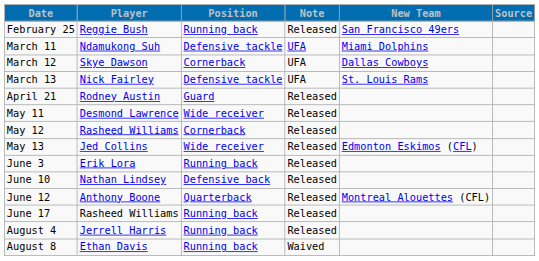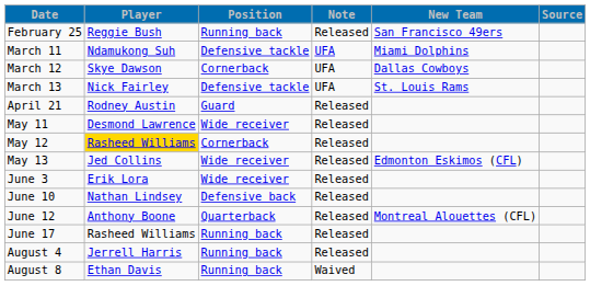 <table class="wikitable">
 <tr>
 <th style="background:#006DB0;color:silver">Date</th>
 <th style="background:#006DB0;color:silver">Player</th>
 <th style="background:#006DB0;color:silver">Position</th>
 <th style="background:#006DB0;color:silver">Note</th>
 <th style="background:#006DB0;color:silver">New Team</th>
 <th style="background:#006DB0;color:silver">Source</th>
 </tr>
 <tr>
 <td>February 25</td>
 <td><a href='#'>Reggie Bush</a></td>
 <td><a href='#'>Running back</a></td>
 <td>Released</td>
 <td><a href='#'>San Francisco 49ers</a></td>
 <td></td>
 </tr>
 <tr>
 <td>March 11</td>
 <td><a href='#'>Ndamukong Suh</a></td>
 <td><a href='#'>Defensive tackle</a></td>
 <td><a href='#'>UFA</a></td>
 <td><a href='#'>Miami Dolphins</a></td>
 <td></td>
 </tr>
 <tr>
 <td>March 12</td>
 <td><a href='#'>Skye Dawson</a></td>
 <td><a href='#'>Cornerback</a></td>
 <td>UFA</td>
 <td><a href='#'>Dallas Cowboys</a></td>
 <td></td>
 </tr>
 <tr>
 <td>March 13</td>
 <td><a href='#'>Nick Fairley</a></td>
 <td><a href='#'>Defensive tackle</a></td>
 <td>UFA</td>
 <td><a href='#'>St. Louis Rams</a></td>
 <td></td>
 </tr>
 <tr>
 <td>April 21</td>
 <td><a href='#'>Rodney Austin</a></td>
 <td><a href='#'>Guard</a></td>
 <td>Released</td>
 <td></td>
 <td></td>
 </tr>
 <tr>
 <td>May 11</td>
 <td><a href='#'>Desmond Lawrence</a></td>
 <td><a href='#'>Wide receiver</a></td>
 <td>Released</td>
 <td></td>
 <td></td>
 </tr>
 <tr>
 <td>May 12</td>
-<td><a href='#'>Rasheed Williams</a></td>
+<td style="background: gold;"><a href='#'>Rasheed Williams</a></td>
 <td><a href='#'>Cornerback</a></td>
 <td>Released</td>
 <td></td>
 <td></td>
 </tr>
 <tr>
 <td>May 13</td>
 <td><a href='#'>Jed Collins</a></td>
 <td><a href='#'>Wide receiver</a></td>
 <td>Released</td>
 <td><a href='#'>Edmonton Eskimos</a> (<a href='#'>CFL</a>)</td>
 <td></td>
 </tr>
 <tr>
 <td>June 3</td>
 <td><a href='#'>Erik Lora</a></td>
-<td><a href='#'>Running back</a></td>
+<td><a href='#'>Wide receiver</a></td>
 <td>Released</td>
 <td></td>
 <td></td>
 </tr>
 <tr>
 <td>June 10</td>
 <td><a href='#'>Nathan Lindsey</a></td>
 <td><a href='#'>Defensive back</a></td>
 <td>Released</td>
 <td></td>
 <td></td>
 </tr>
 <tr>
 <td>June 12</td>
 <td><a href='#'>Anthony Boone</a></td>
 <td><a href='#'>Quarterback</a></td>
 <td>Released</td>
 <td><a href='#'>Montreal Alouettes</a> (CFL)</td>
 <td></td>
 </tr>
 <tr>
 <td>June 17</td>
 <td>Rasheed Williams</td>
 <td><a href='#'>Running back</a></td>
 <td>Released</td>
 <td></td>
 <td></td>
 </tr>
 <tr>
 <td>August 4</td>
 <td><a href='#'>Jerrell Harris</a></td>
 <td><a href='#'>Running back</a></td>
 <td>Released</td>
 <td></td>
 <td></td>
 </tr>
 <tr>
 <td>August 8</td>
 <td><a href='#'>Ethan Davis</a></td>
 <td><a href='#'>Running back</a></td>
 <td>Waived</td>
 <td></td>
 <td></td>
 </tr>
 </table>
